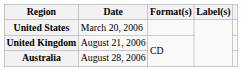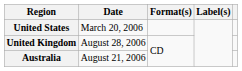 <table class="wikitable plainrowheaders">
 <tr>
 <th scope="col">Region</th>
 <th scope="col">Date</th>
 <th scope="col">Format(s)</th>
 <th scope="col">Label(s)</th>
 <th scope="col"></th>
 </tr>
 <tr>
 <th scope="row">United States</th>
 <td>March 20, 2006</td>
 <td></td>
 <td rowspan="3"></td>
 <td></td>
 </tr>
 <tr>
 <th scope="row">United Kingdom</th>
-<td>August 21, 2006</td>
+<td>August 28, 2006</td>
 <td rowspan="2">CD</td>
 <td></td>
 </tr>
 <tr>
 <th scope="row">Australia</th>
-<td>August 28, 2006</td>
+<td>August 21, 2006</td>
 <td></td>
 </tr>
 </table>
